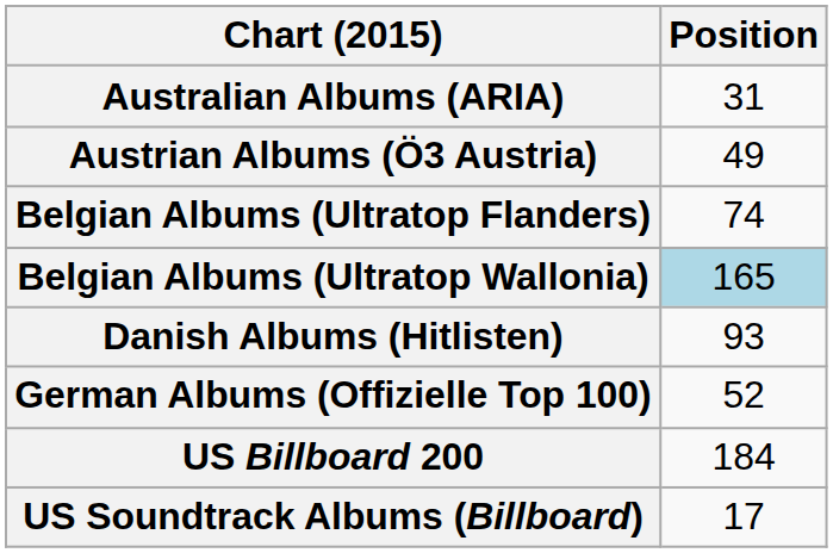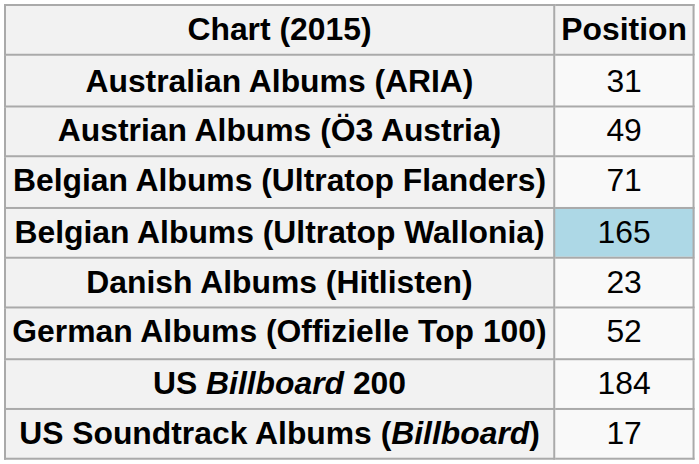 <table class="wikitable sortable plainrowheaders" style="text-align:center">
 <tr>
 <th scope="col">Chart (2015)</th>
 <th scope="col">Position</th>
 </tr>
 <tr>
 <th scope="row">Australian Albums (ARIA)</th>
 <td>31</td>
 </tr>
 <tr>
 <th scope="row">Austrian Albums (Ö3 Austria)</th>
 <td>49</td>
 </tr>
 <tr>
 <th scope="row">Belgian Albums (Ultratop Flanders)</th>
-<td>74</td>
+<td>71</td>
 </tr>
 <tr>
 <th scope="row">Belgian Albums (Ultratop Wallonia)</th>
 <td style="background: lightblue;">165</td>
 </tr>
 <tr>
 <th scope="row">Danish Albums (Hitlisten)</th>
-<td>93</td>
+<td>23</td>
 </tr>
 <tr>
 <th scope="row">German Albums (Offizielle Top 100)</th>
 <td>52</td>
 </tr>
 <tr>
 <th scope="row">US <em>Billboard</em> 200</th>
 <td>184</td>
 </tr>
 <tr>
 <th scope="row">US Soundtrack Albums (<em>Billboard</em>)</th>
 <td>17</td>
 </tr>
 </table>
